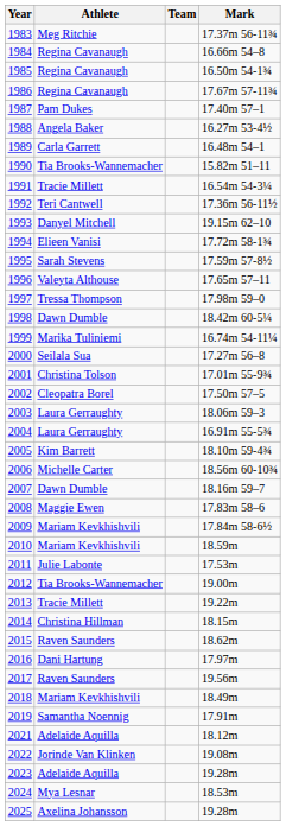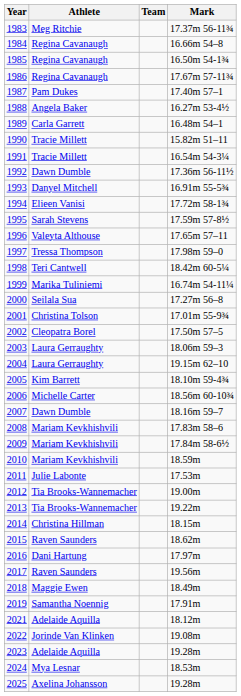 <table class="wikitable sortable">
 <tr>
 <th>Year</th>
 <th>Athlete</th>
 <th>Team</th>
 <th>Mark</th>
 </tr>
 <tr>
 <td><a href='#'>1983</a></td>
 <td><a href='#'>Meg Ritchie</a></td>
 <td></td>
 <td>17.37m 56-11¾</td>
 </tr>
 <tr>
 <td><a href='#'>1984</a></td>
 <td><a href='#'>Regina Cavanaugh</a></td>
 <td></td>
 <td>16.66m 54–8</td>
 </tr>
 <tr>
 <td><a href='#'>1985</a></td>
 <td><a href='#'>Regina Cavanaugh</a></td>
 <td></td>
 <td>16.50m 54-1¾</td>
 </tr>
 <tr>
 <td><a href='#'>1986</a></td>
 <td><a href='#'>Regina Cavanaugh</a></td>
 <td></td>
 <td>17.67m 57-11¾</td>
 </tr>
 <tr>
 <td><a href='#'>1987</a></td>
 <td><a href='#'>Pam Dukes</a></td>
 <td></td>
 <td>17.40m 57–1</td>
 </tr>
 <tr>
 <td><a href='#'>1988</a></td>
 <td><a href='#'>Angela Baker</a></td>
 <td></td>
 <td>16.27m 53-4½</td>
 </tr>
 <tr>
 <td><a href='#'>1989</a></td>
 <td><a href='#'>Carla Garrett</a></td>
 <td></td>
 <td>16.48m 54–1</td>
 </tr>
 <tr>
 <td><a href='#'>1990</a></td>
-<td><a href='#'>Tia Brooks-Wannemacher</a></td>
+<td><a href='#'>Tracie Millett</a></td>
 <td></td>
 <td>15.82m 51–11</td>
 </tr>
 <tr>
 <td><a href='#'>1991</a></td>
 <td><a href='#'>Tracie Millett</a></td>
 <td></td>
 <td>16.54m 54-3¼</td>
 </tr>
 <tr>
 <td><a href='#'>1992</a></td>
-<td><a href='#'>Teri Cantwell</a></td>
+<td><a href='#'>Dawn Dumble</a></td>
 <td></td>
 <td>17.36m 56-11½</td>
 </tr>
 <tr>
 <td><a href='#'>1993</a></td>
 <td><a href='#'>Danyel Mitchell</a></td>
 <td></td>
-<td>19.15m 62–10</td>
+<td>16.91m 55-5¾</td>
 </tr>
 <tr>
 <td><a href='#'>1994</a></td>
 <td><a href='#'>Elieen Vanisi</a></td>
 <td></td>
 <td>17.72m 58-1¾</td>
 </tr>
 <tr>
 <td><a href='#'>1995</a></td>
 <td><a href='#'>Sarah Stevens</a></td>
 <td></td>
 <td>17.59m 57-8½</td>
 </tr>
 <tr>
 <td><a href='#'>1996</a></td>
 <td><a href='#'>Valeyta Althouse</a></td>
 <td></td>
 <td>17.65m 57–11</td>
 </tr>
 <tr>
 <td><a href='#'>1997</a></td>
 <td><a href='#'>Tressa Thompson</a></td>
 <td></td>
 <td>17.98m 59–0</td>
 </tr>
 <tr>
 <td><a href='#'>1998</a></td>
-<td><a href='#'>Dawn Dumble</a></td>
+<td><a href='#'>Teri Cantwell</a></td>
 <td></td>
 <td>18.42m 60-5¼</td>
 </tr>
 <tr>
 <td><a href='#'>1999</a></td>
 <td><a href='#'>Marika Tuliniemi</a></td>
 <td></td>
 <td>16.74m 54-11¼</td>
 </tr>
 <tr>
 <td><a href='#'>2000</a></td>
 <td><a href='#'>Seilala Sua</a></td>
 <td></td>
 <td>17.27m 56–8</td>
 </tr>
 <tr>
 <td><a href='#'>2001</a></td>
 <td><a href='#'>Christina Tolson</a></td>
 <td></td>
 <td>17.01m 55-9¾</td>
 </tr>
 <tr>
 <td><a href='#'>2002</a></td>
 <td><a href='#'>Cleopatra Borel</a></td>
 <td></td>
 <td>17.50m 57–5</td>
 </tr>
 <tr>
 <td><a href='#'>2003</a></td>
 <td><a href='#'>Laura Gerraughty</a></td>
 <td></td>
 <td>18.06m 59–3</td>
 </tr>
 <tr>
 <td><a href='#'>2004</a></td>
 <td><a href='#'>Laura Gerraughty</a></td>
 <td></td>
-<td>16.91m 55-5¾</td>
+<td>19.15m 62–10</td>
 </tr>
 <tr>
 <td><a href='#'>2005</a></td>
 <td><a href='#'>Kim Barrett</a></td>
 <td></td>
 <td>18.10m 59-4¾</td>
 </tr>
 <tr>
 <td><a href='#'>2006</a></td>
 <td><a href='#'>Michelle Carter</a></td>
 <td></td>
 <td>18.56m 60-10¾</td>
 </tr>
 <tr>
 <td><a href='#'>2007</a></td>
 <td><a href='#'>Dawn Dumble</a></td>
 <td></td>
 <td>18.16m 59–7</td>
 </tr>
 <tr>
 <td><a href='#'>2008</a></td>
-<td><a href='#'>Maggie Ewen</a></td>
+<td><a href='#'>Mariam Kevkhishvili</a></td>
 <td></td>
 <td>17.83m 58–6</td>
 </tr>
 <tr>
 <td><a href='#'>2009</a></td>
 <td><a href='#'>Mariam Kevkhishvili</a></td>
 <td></td>
 <td>17.84m 58-6½</td>
 </tr>
 <tr>
 <td><a href='#'>2010</a></td>
 <td><a href='#'>Mariam Kevkhishvili</a></td>
 <td></td>
 <td>18.59m</td>
 </tr>
 <tr>
 <td><a href='#'>2011</a></td>
 <td><a href='#'>Julie Labonte</a></td>
 <td></td>
 <td>17.53m</td>
 </tr>
 <tr>
 <td><a href='#'>2012</a></td>
 <td><a href='#'>Tia Brooks-Wannemacher</a></td>
 <td></td>
 <td>19.00m</td>
 </tr>
 <tr>
 <td><a href='#'>2013</a></td>
-<td><a href='#'>Tracie Millett</a></td>
+<td><a href='#'>Tia Brooks-Wannemacher</a></td>
 <td></td>
 <td>19.22m</td>
 </tr>
 <tr>
 <td><a href='#'>2014</a></td>
 <td><a href='#'>Christina Hillman</a></td>
 <td></td>
 <td>18.15m </td>
 </tr>
 <tr>
 <td><a href='#'>2015</a></td>
 <td><a href='#'>Raven Saunders</a></td>
 <td></td>
 <td>18.62m</td>
 </tr>
 <tr>
 <td><a href='#'>2016</a></td>
 <td><a href='#'>Dani Hartung</a></td>
 <td></td>
 <td>17.97m</td>
 </tr>
 <tr>
 <td><a href='#'>2017</a></td>
 <td><a href='#'>Raven Saunders</a></td>
 <td></td>
 <td>19.56m</td>
 </tr>
 <tr>
 <td><a href='#'>2018</a></td>
-<td><a href='#'>Mariam Kevkhishvili</a></td>
+<td><a href='#'>Maggie Ewen</a></td>
 <td></td>
 <td>18.49m</td>
 </tr>
 <tr>
 <td><a href='#'>2019</a></td>
 <td><a href='#'>Samantha Noennig</a></td>
 <td></td>
 <td>17.91m</td>
 </tr>
 <tr>
 <td><a href='#'>2021</a></td>
 <td><a href='#'>Adelaide Aquilla</a></td>
 <td></td>
 <td>18.12m</td>
 </tr>
 <tr>
 <td><a href='#'>2022</a></td>
 <td><a href='#'>Jorinde Van Klinken</a></td>
 <td></td>
 <td>19.08m</td>
 </tr>
 <tr>
 <td><a href='#'>2023</a></td>
 <td><a href='#'>Adelaide Aquilla</a></td>
 <td></td>
 <td>19.28m </td>
 </tr>
 <tr>
 <td><a href='#'>2024</a></td>
 <td><a href='#'>Mya Lesnar</a></td>
 <td></td>
 <td>18.53m</td>
 </tr>
 <tr>
 <td><a href='#'>2025</a></td>
 <td><a href='#'>Axelina Johansson</a></td>
 <td></td>
 <td>19.28m</td>
 </tr>
 </table>
